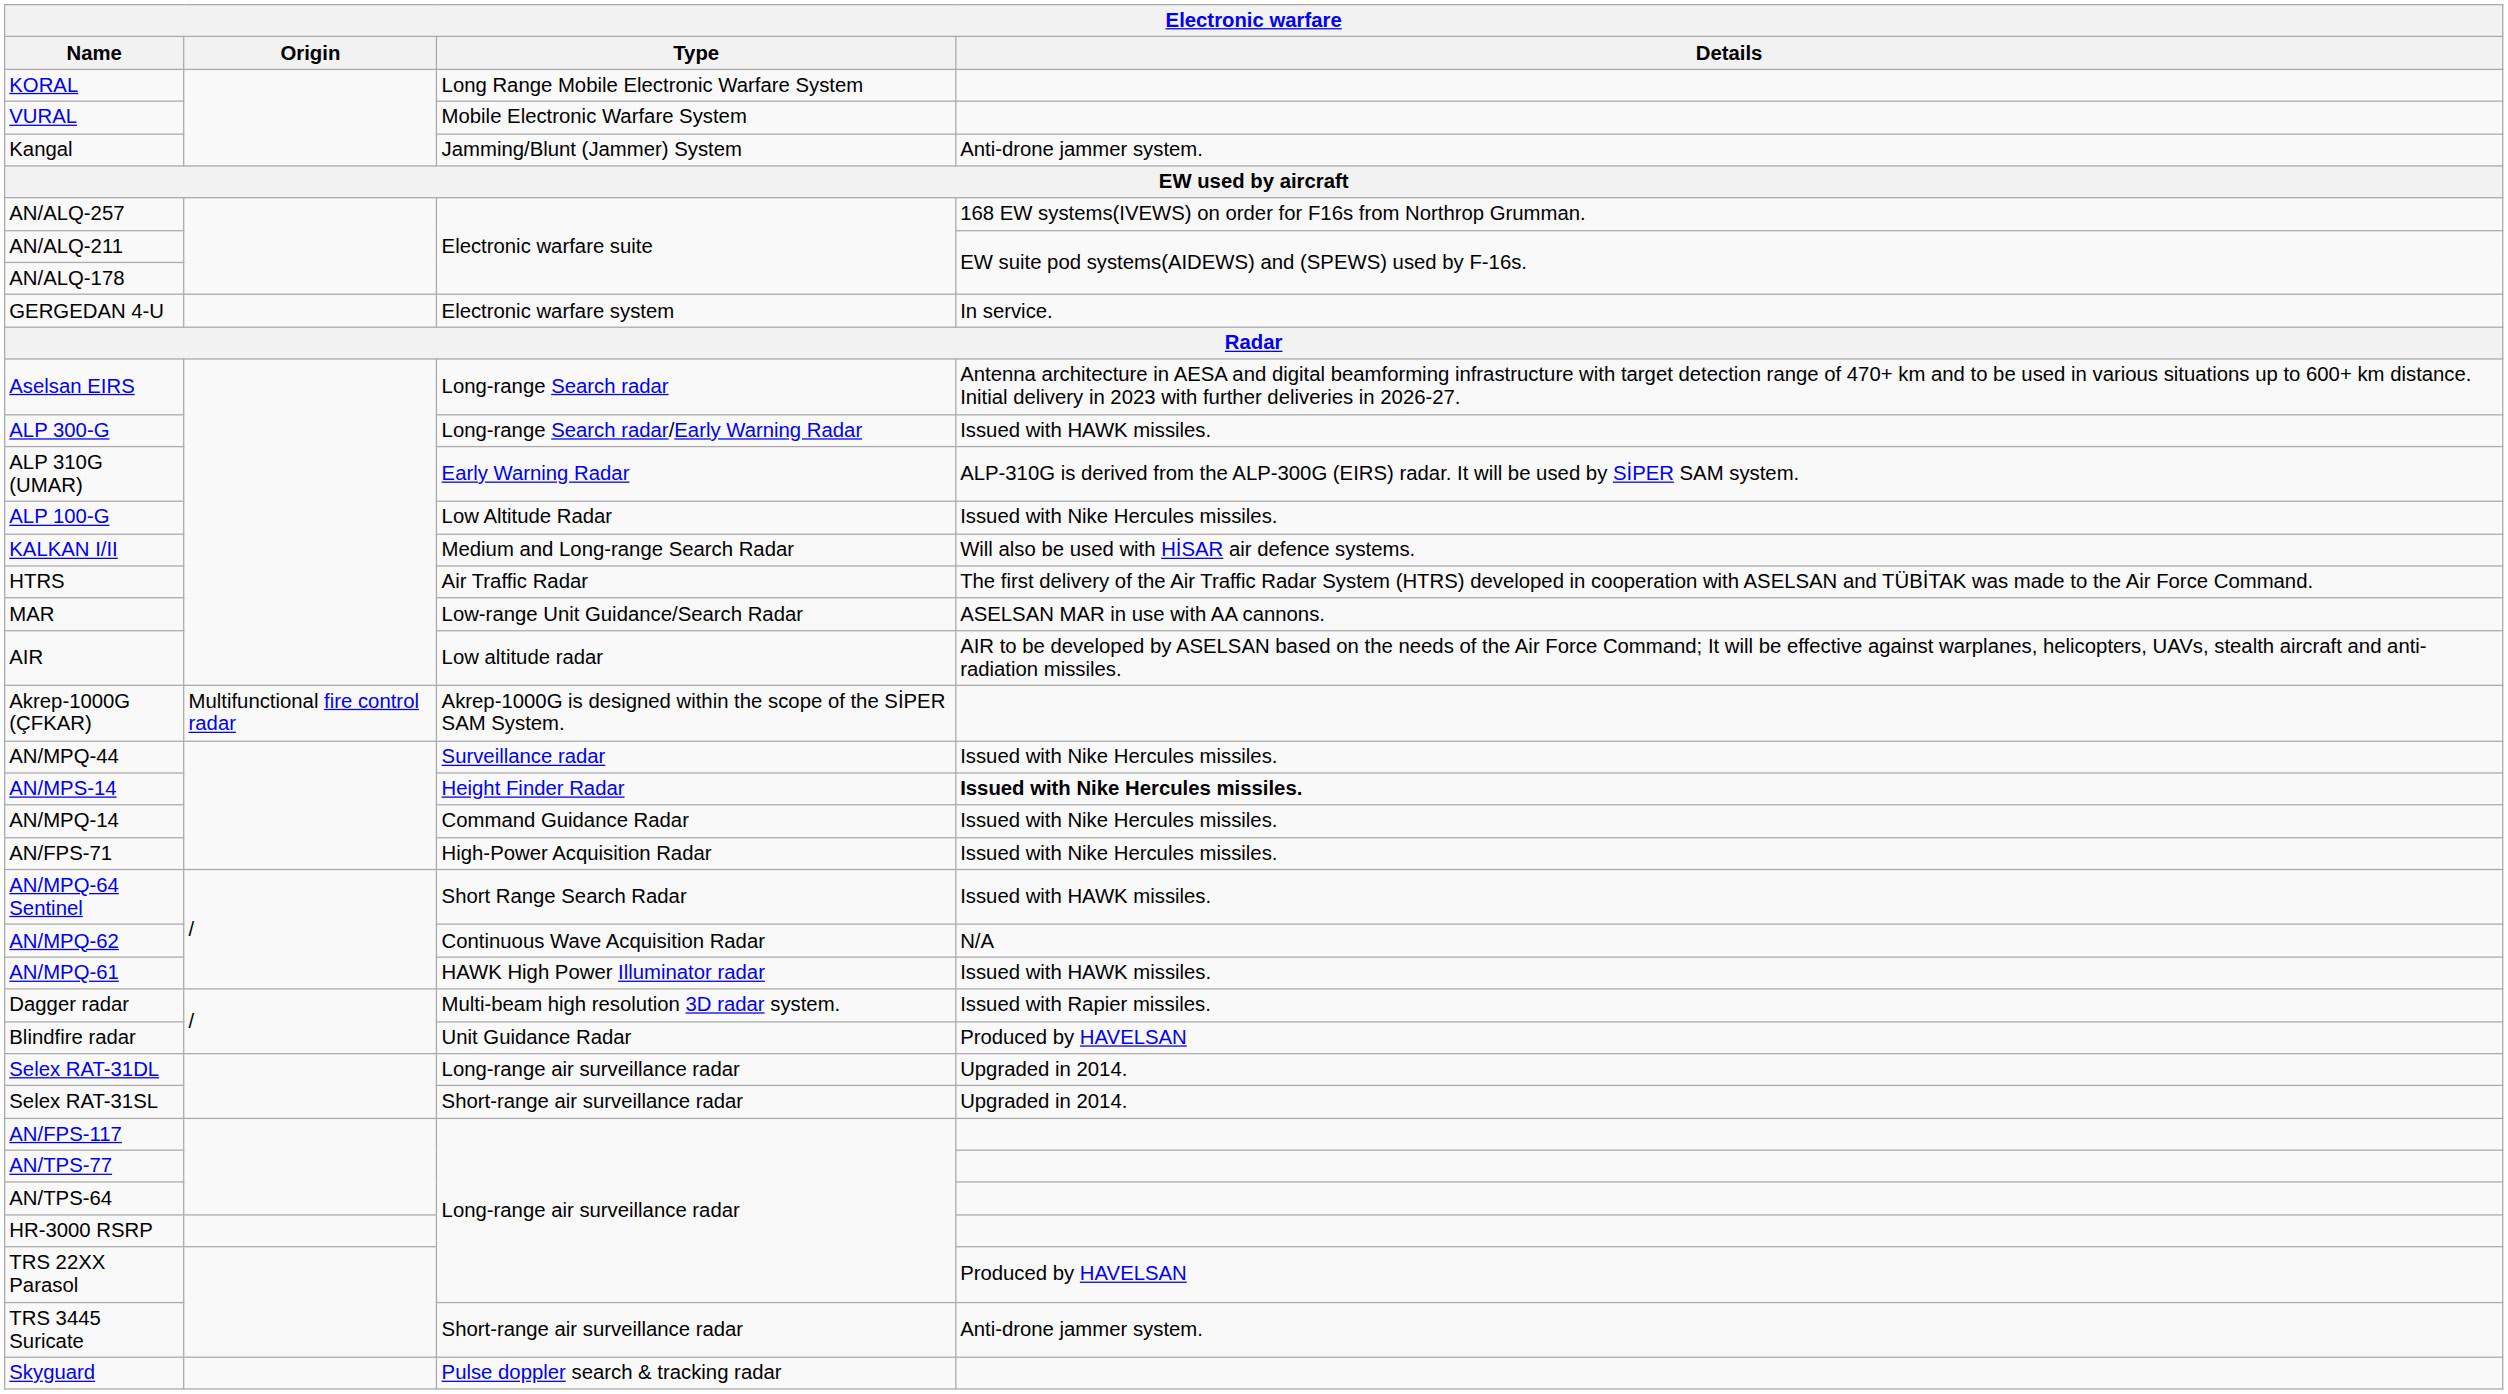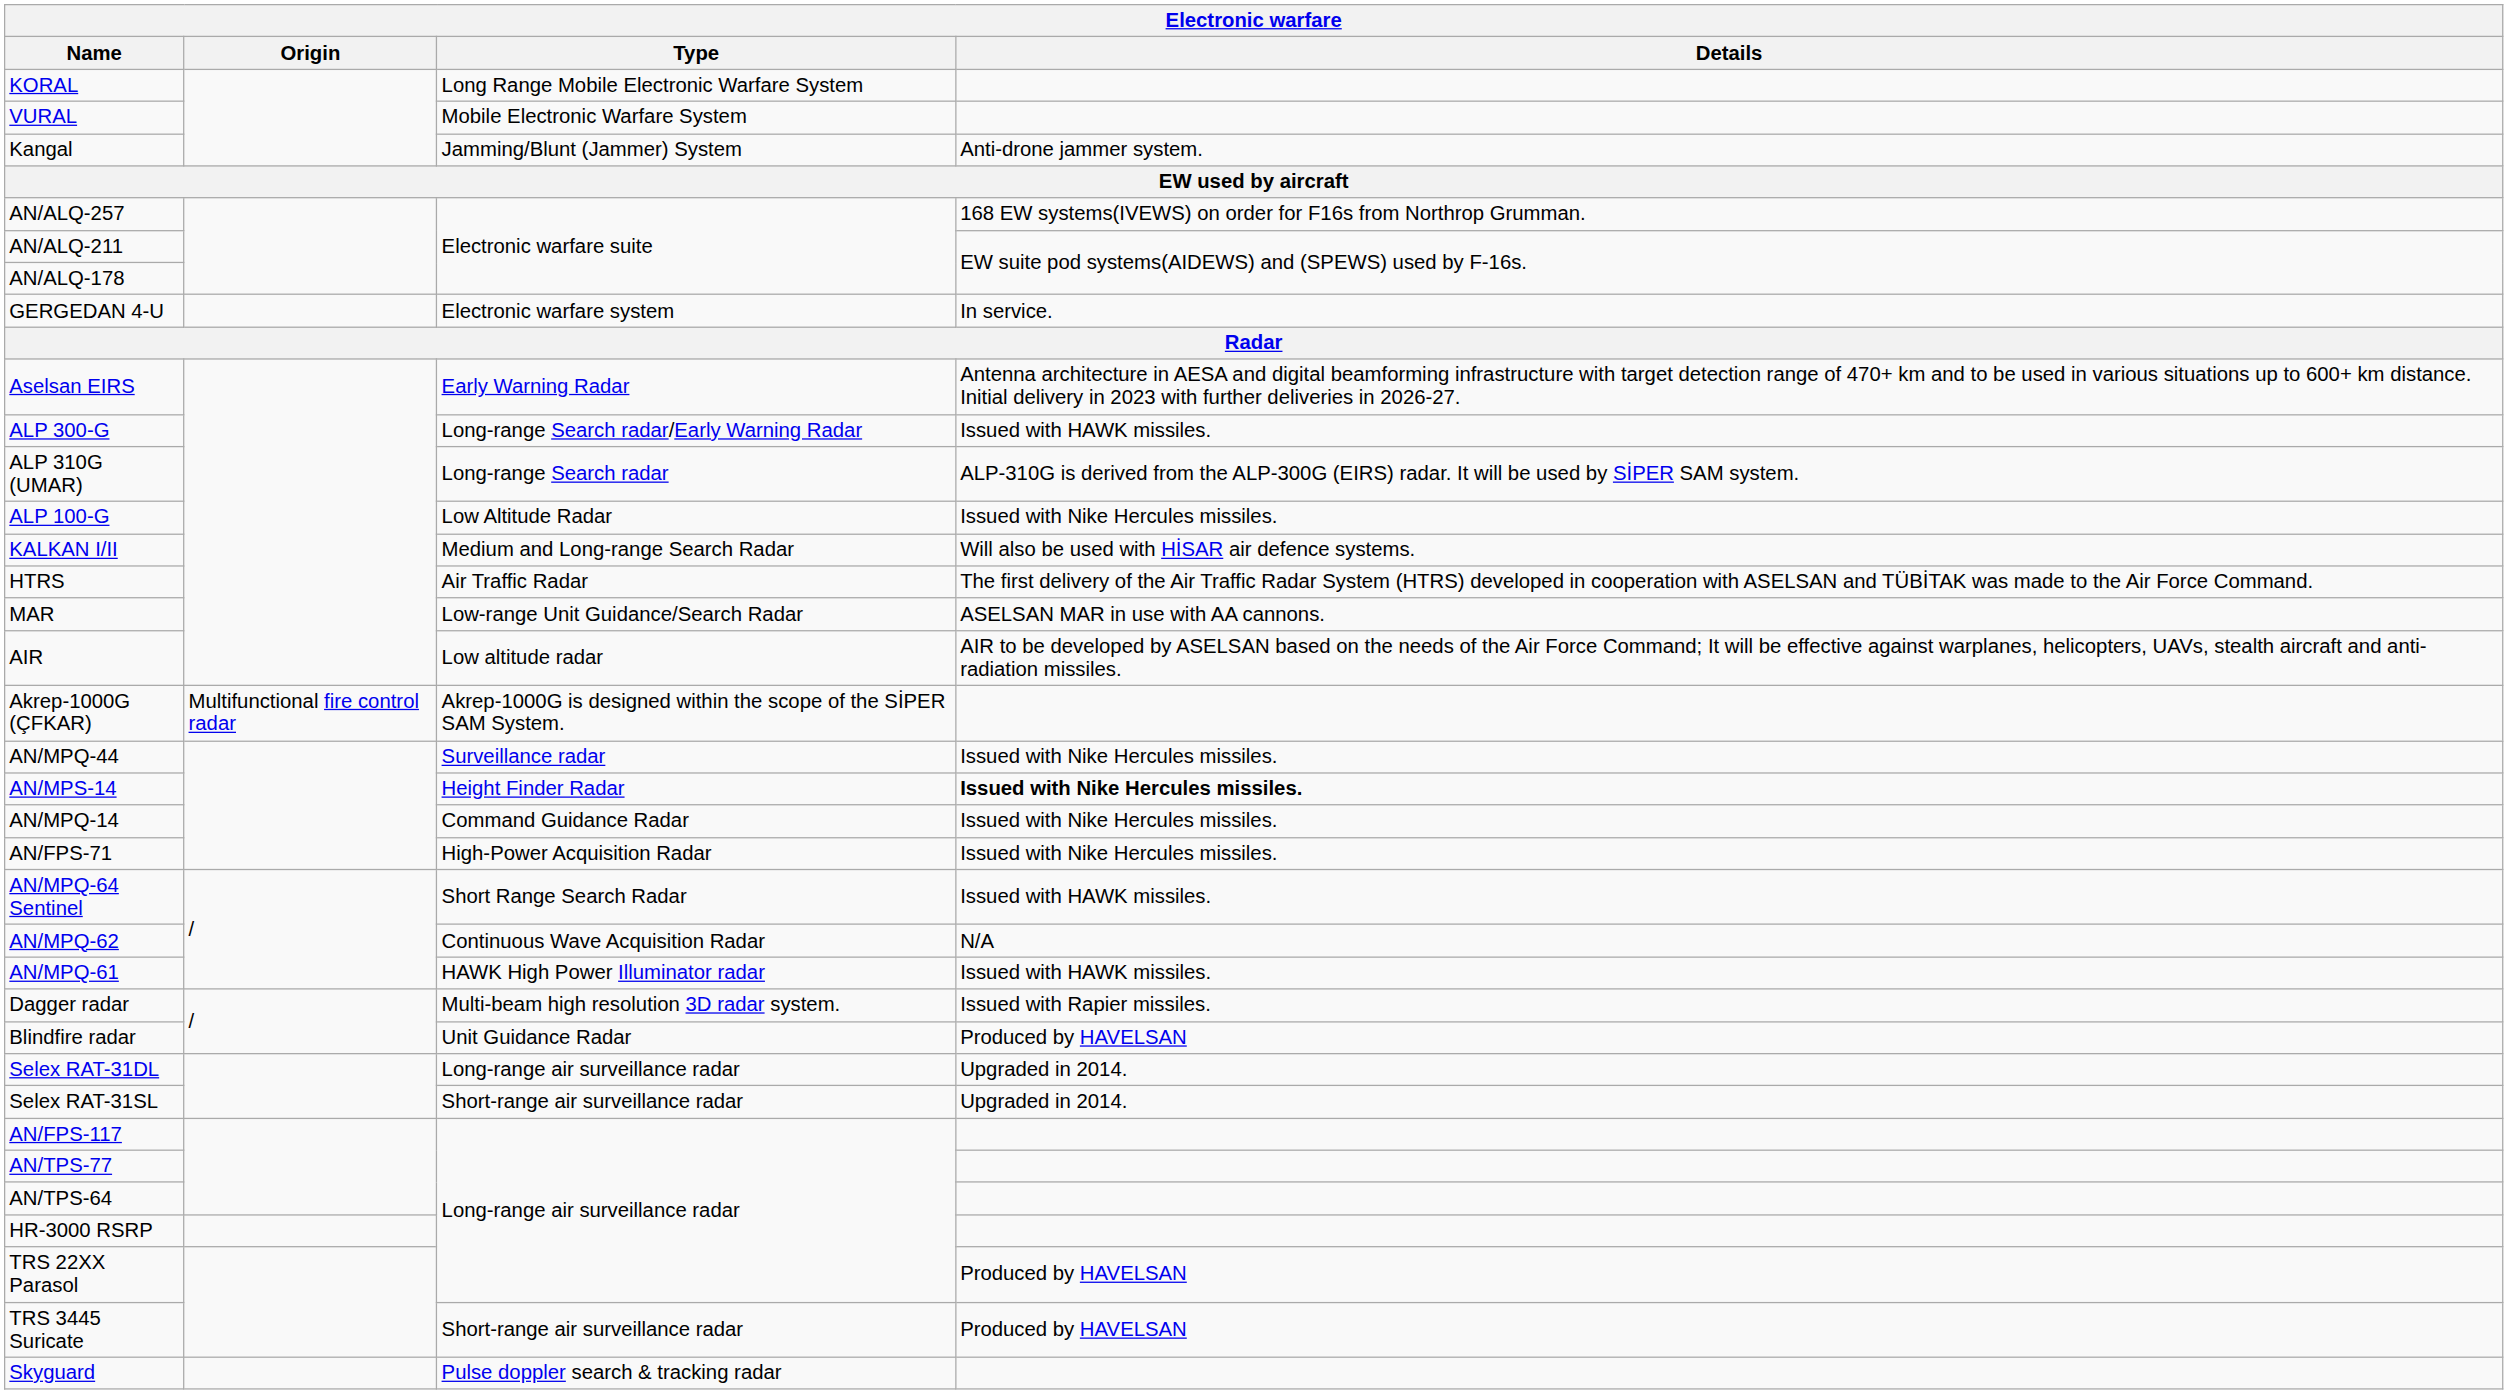 <table class="wikitable">
 <tr>
 <th colspan="4"><a href='#'>Electronic warfare</a></th>
 </tr>
 <tr>
 <th>Name</th>
 <th>Origin</th>
 <th>Type</th>
 <th>Details</th>
 </tr>
 <tr>
 <td><a href='#'>KORAL</a></td>
 <td rowspan="3"></td>
 <td>Long Range Mobile Electronic Warfare System</td>
 <td></td>
 </tr>
 <tr>
 <td><a href='#'>VURAL</a></td>
 <td>Mobile Electronic Warfare System</td>
 <td></td>
 </tr>
 <tr>
 <td>Kangal</td>
 <td>Jamming/Blunt (Jammer) System</td>
 <td>Anti-drone jammer system.</td>
 </tr>
 <tr>
 <th colspan="4">EW used by aircraft</th>
 </tr>
 <tr>
 <td>AN/ALQ-257</td>
 <td rowspan="3"></td>
 <td rowspan="3">Electronic warfare suite</td>
 <td>168 EW systems(IVEWS) on order for F16s from Northrop Grumman.</td>
 </tr>
 <tr>
 <td>AN/ALQ-211</td>
 <td rowspan="2">EW suite pod systems(AIDEWS) and (SPEWS) used by F-16s.</td>
 </tr>
 <tr>
 <td>AN/ALQ-178</td>
 </tr>
 <tr>
 <td>GERGEDAN 4-U</td>
 <td></td>
 <td>Electronic warfare system</td>
 <td>In service.</td>
 </tr>
 <tr>
 <th colspan="4"><a href='#'>Radar</a></th>
 </tr>
 <tr>
 <td><a href='#'>Aselsan EIRS</a></td>
 <td rowspan="8"></td>
-<td>Long-range <a href='#'>Search radar</a></td>
+<td><a href='#'>Early Warning Radar</a></td>
 <td>Antenna architecture in AESA and digital beamforming infrastructure with target detection range of 470+ km and to be used in various situations up to 600+ km distance. Initial delivery in 2023 with further deliveries in 2026-27.</td>
 </tr>
 <tr>
 <td><a href='#'>ALP 300-G</a></td>
 <td>Long-range <a href='#'>Search radar</a>/<a href='#'>Early Warning Radar</a></td>
 <td>Issued with HAWK missiles.</td>
 </tr>
 <tr>
 <td>ALP 310G<br>(UMAR)</td>
-<td><a href='#'>Early Warning Radar</a></td>
+<td>Long-range <a href='#'>Search radar</a></td>
 <td>ALP-310G is derived from the ALP-300G (EIRS) radar. It will be used by <a href='#'>SİPER</a> SAM system.</td>
 </tr>
 <tr>
 <td><a href='#'>ALP 100-G</a></td>
 <td>Low Altitude Radar</td>
 <td>Issued with Nike Hercules missiles.</td>
 </tr>
 <tr>
 <td><a href='#'>KALKAN I/II</a></td>
 <td>Medium and Long-range Search Radar</td>
 <td>Will also be used with <a href='#'>HİSAR</a> air defence systems.</td>
 </tr>
 <tr>
 <td>HTRS</td>
 <td>Air Traffic Radar</td>
 <td>The first delivery of the Air Traffic Radar System (HTRS) developed in cooperation with ASELSAN and TÜBİTAK was made to the Air Force Command.</td>
 </tr>
 <tr>
 <td>MAR</td>
 <td>Low-range Unit Guidance/Search Radar</td>
 <td>ASELSAN MAR in use with AA cannons.</td>
 </tr>
 <tr>
 <td>AIR</td>
 <td>Low altitude radar</td>
 <td>AIR to be developed by ASELSAN based on the needs of the Air Force Command; It will be effective against warplanes, helicopters, UAVs, stealth aircraft and anti-radiation missiles.</td>
 </tr>
 <tr>
 <td>Akrep-1000G<br>(ÇFKAR)</td>
 <td>Multifunctional <a href='#'>fire control radar</a></td>
 <td>Akrep-1000G is designed within the scope of the SİPER SAM System.</td>
 </tr>
 <tr>
 <td>AN/MPQ-44</td>
 <td rowspan="4"></td>
 <td><a href='#'>Surveillance radar</a></td>
 <td>Issued with Nike Hercules missiles.</td>
 </tr>
 <tr>
 <td><a href='#'>AN/MPS-14</a></td>
 <td><a href='#'>Height Finder Radar</a></td>
 <td><strong>Issued with Nike Hercules missiles.</strong></td>
 </tr>
 <tr>
 <td>AN/MPQ-14</td>
 <td>Command Guidance Radar</td>
 <td>Issued with Nike Hercules missiles.</td>
 </tr>
 <tr>
 <td>AN/FPS-71</td>
 <td>High-Power Acquisition Radar</td>
 <td>Issued with Nike Hercules missiles.</td>
 </tr>
 <tr>
 <td><a href='#'>AN/MPQ-64 Sentinel</a></td>
 <td rowspan="3">/</td>
 <td>Short Range Search Radar</td>
 <td>Issued with HAWK missiles.</td>
 </tr>
 <tr>
 <td><a href='#'>AN/MPQ-62</a></td>
 <td>Continuous Wave Acquisition Radar</td>
 <td>N/A</td>
 </tr>
 <tr>
 <td><a href='#'>AN/MPQ-61</a></td>
 <td>HAWK High Power <a href='#'>Illuminator radar</a></td>
 <td>Issued with HAWK missiles.</td>
 </tr>
 <tr>
 <td>Dagger radar</td>
 <td rowspan="2">/</td>
 <td>Multi-beam high resolution <a href='#'>3D radar</a> system.</td>
 <td>Issued with Rapier missiles.</td>
 </tr>
 <tr>
 <td>Blindfire radar</td>
 <td>Unit Guidance Radar</td>
 <td>Produced by <a href='#'>HAVELSAN</a></td>
 </tr>
 <tr>
 <td><a href='#'>Selex RAT-31DL</a></td>
 <td rowspan="2"></td>
 <td>Long-range air surveillance radar</td>
 <td>Upgraded in 2014.</td>
 </tr>
 <tr>
 <td>Selex RAT-31SL</td>
 <td>Short-range air surveillance radar</td>
 <td>Upgraded in 2014.</td>
 </tr>
 <tr>
 <td><a href='#'>AN/FPS-117</a></td>
 <td rowspan="3"></td>
 <td rowspan="5">Long-range air surveillance radar</td>
 <td></td>
 </tr>
 <tr>
 <td><a href='#'>AN/TPS-77</a></td>
 <td></td>
 </tr>
 <tr>
 <td>AN/TPS-64</td>
 <td></td>
 </tr>
 <tr>
 <td>HR-3000 RSRP</td>
 <td></td>
 <td></td>
 </tr>
 <tr>
 <td>TRS 22XX Parasol</td>
 <td rowspan="2"></td>
 <td>Produced by <a href='#'>HAVELSAN</a></td>
 </tr>
 <tr>
 <td>TRS 3445 Suricate</td>
 <td>Short-range air surveillance radar</td>
-<td>Anti-drone jammer system.</td>
+<td>Produced by <a href='#'>HAVELSAN</a></td>
 </tr>
 <tr>
 <td><a href='#'>Skyguard</a></td>
 <td></td>
 <td><a href='#'>Pulse doppler</a> search & tracking radar</td>
 <td></td>
 </tr>
 </table>
